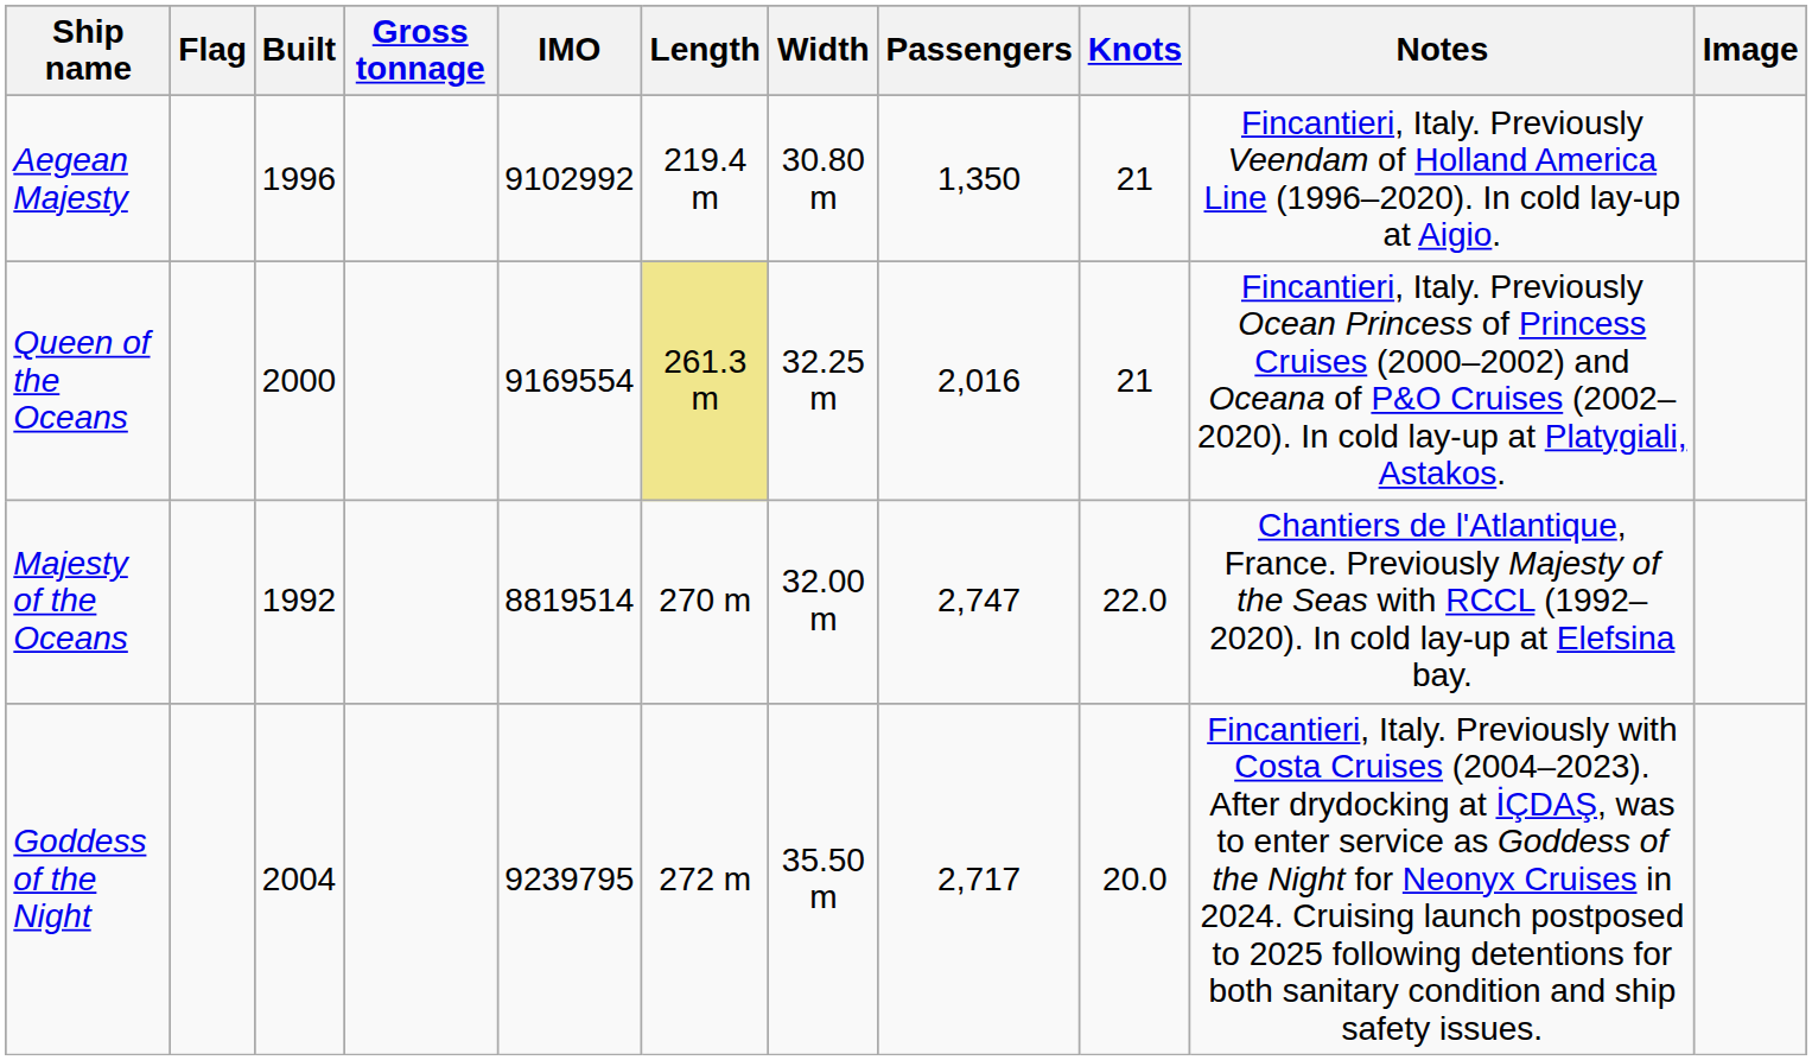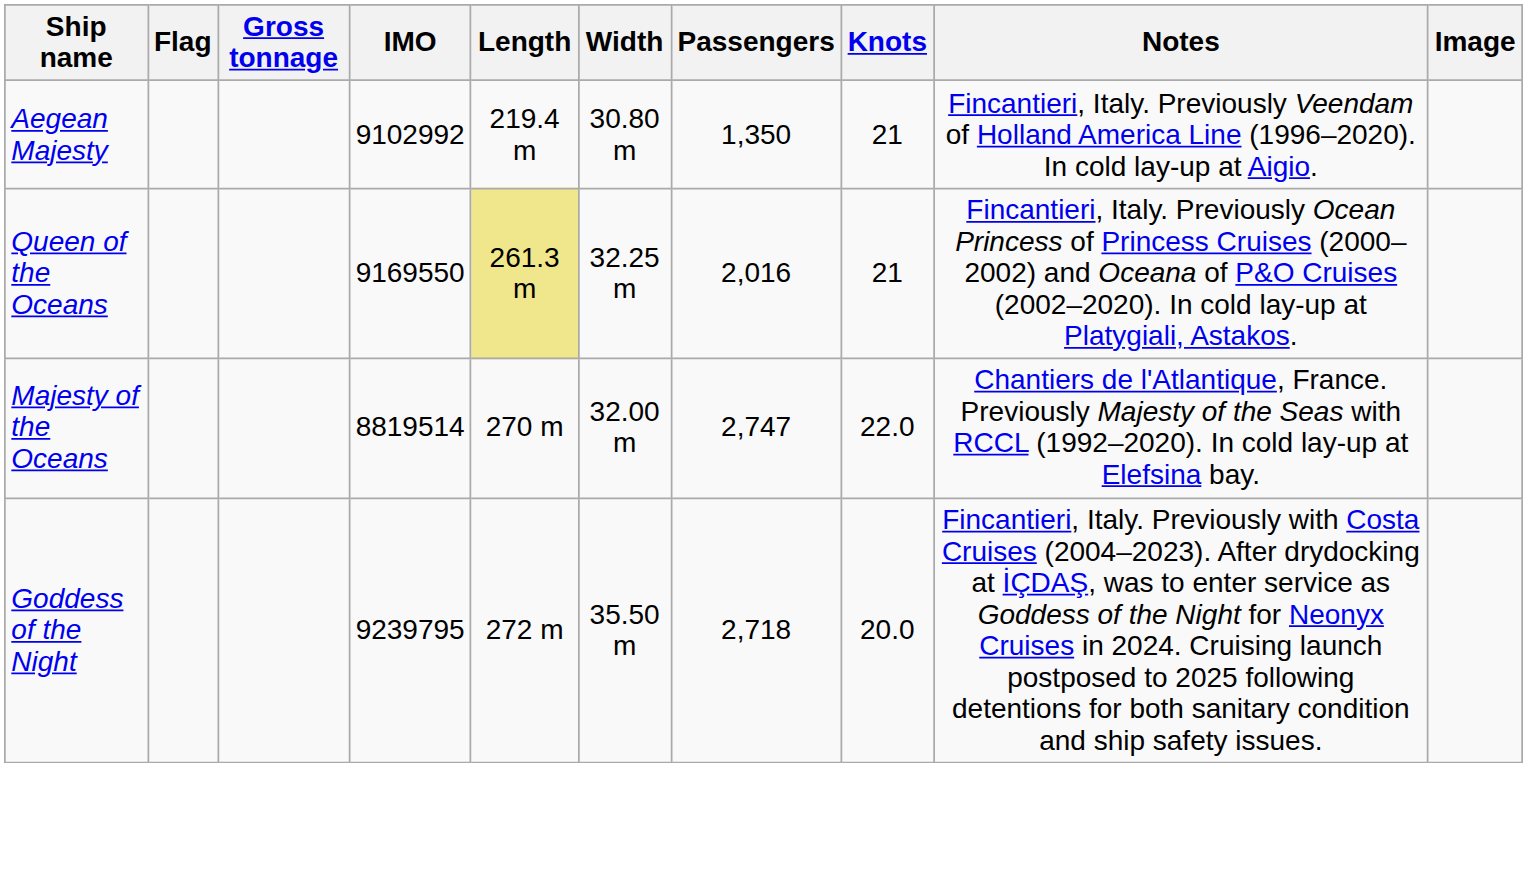 <table class="wikitable sortable">
 <tr>
 <th>Ship name</th>
 <th>Flag</th>
-<th>Built</th>
 <th><a href='#'>Gross tonnage</a></th>
 <th>IMO</th>
 <th>Length</th>
 <th>Width</th>
 <th>Passengers</th>
 <th><a href='#'>Knots</a></th>
 <th>Notes</th>
 <th>Image</th>
 </tr>
 <tr>
 <td><em><a href='#'>Aegean Majesty</a></em></td>
 <td></td>
-<td align="Center">1996</td>
 <td align="Center"></td>
 <td align="Center">9102992</td>
 <td align="Center">219.4 m</td>
 <td align="Center">30.80 m</td>
 <td align="Center">1,350</td>
 <td align="Center">21</td>
 <td align="Center"><a href='#'>Fincantieri</a>, Italy. Previously <em>Veendam</em> of <a href='#'>Holland America Line</a> (1996–2020). In cold lay-up at <a href='#'>Aigio</a>.</td>
 <td></td>
 </tr>
 <tr>
 <td><em><a href='#'>Queen of the Oceans</a></em></td>
 <td></td>
-<td align="Center">2000</td>
 <td align="Center"></td>
-<td align="Center">9169554</td>
+<td align="Center">9169550</td>
 <td align="Center" style="background: khaki;">261.3 m</td>
 <td align="Center">32.25 m</td>
 <td align="Center">2,016</td>
 <td align="Center">21</td>
 <td align="Center"><a href='#'>Fincantieri</a>, Italy. Previously <em>Ocean Princess</em> of <a href='#'>Princess Cruises</a> (2000–2002) and <em>Oceana</em> of <a href='#'>P&O Cruises</a> (2002–2020). In cold lay-up at <a href='#'>Platygiali, Astakos</a>.</td>
 <td></td>
 </tr>
 <tr>
 <td><em><a href='#'>Majesty of the Oceans</a></em></td>
 <td></td>
-<td align="Center">1992</td>
 <td align="Center"></td>
 <td align="Center">8819514</td>
 <td align="Center">270 m</td>
 <td align="Center">32.00 m</td>
 <td align="Center">2,747</td>
 <td align="Center">22.0</td>
 <td align="Center"><a href='#'>Chantiers de l'Atlantique</a>, France. Previously <em>Majesty of the Seas</em> with <a href='#'>RCCL</a> (1992–2020). In cold lay-up at <a href='#'>Elefsina</a>  bay.</td>
 <td></td>
 </tr>
 <tr>
 <td><em><a href='#'>Goddess of the Night</a></em></td>
 <td></td>
-<td style="text-align:Center;">2004</td>
 <td></td>
 <td align="Center">9239795</td>
 <td align="Center">272 m</td>
 <td align="Center">35.50 m</td>
-<td align="Center">2,717</td>
+<td align="Center">2,718</td>
 <td align="Center">20.0</td>
 <td align="Center"><a href='#'>Fincantieri</a>, Italy. Previously with <a href='#'>Costa Cruises</a> (2004–2023). After drydocking at <a href='#'>İÇDAŞ</a>, was to enter service as <em>Goddess of the Night</em> for <a href='#'>Neonyx Cruises</a> in 2024. Cruising launch postposed to 2025 following detentions for both sanitary condition and ship safety issues.</td>
 <td></td>
 </tr>
 </table>
